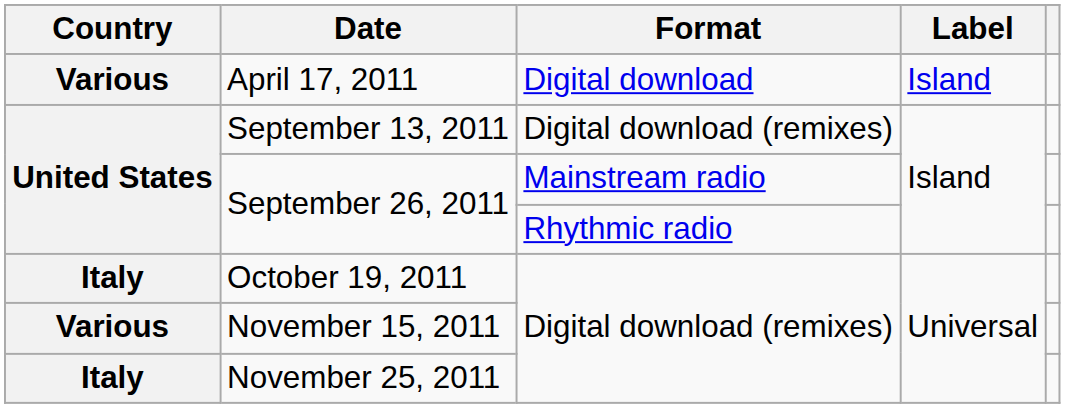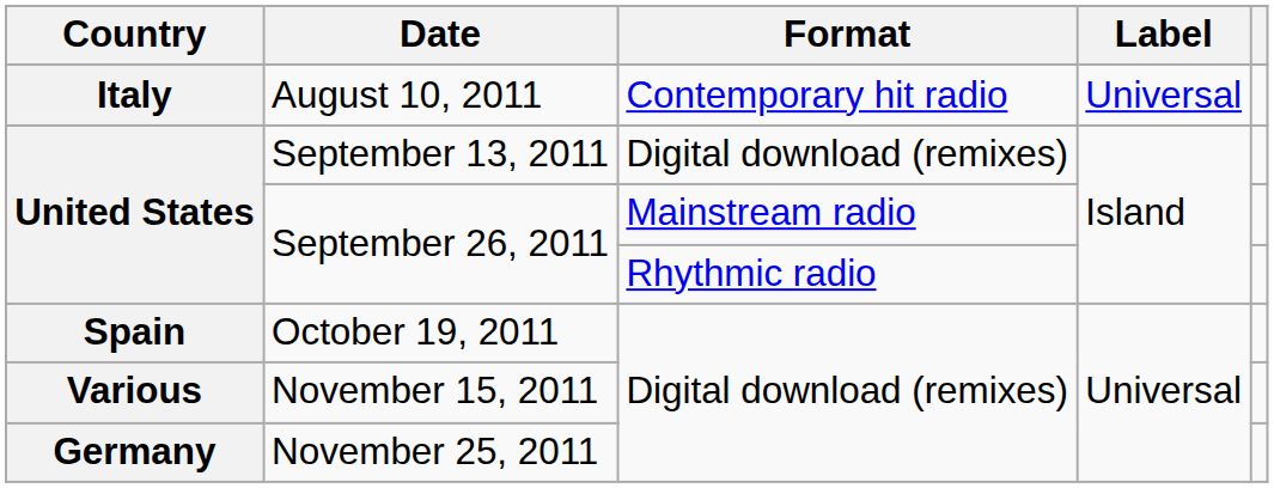 <table class="wikitable plainrowheaders">
 <tr>
 <th scope="col">Country</th>
 <th scope="col">Date</th>
 <th scope="col">Format</th>
 <th scope="col">Label</th>
 <th scope="col"></th>
 </tr>
 <tr>
-<th scope="row">Various</th>
-<td>April 17, 2011</td>
-<td><a href='#'>Digital download</a> </td>
-<td><a href='#'>Island</a></td>
+<th scope="row">Italy</th>
+<td>August 10, 2011</td>
+<td><a href='#'>Contemporary hit radio</a></td>
+<td><a href='#'>Universal</a></td>
 <td></td>
 </tr>
 <tr>
 <th scope="row" rowspan="3">United States</th>
 <td>September 13, 2011</td>
 <td>Digital download (remixes)</td>
 <td rowspan="3">Island</td>
 <td></td>
 </tr>
 <tr>
 <td rowspan="2">September 26, 2011</td>
 <td><a href='#'>Mainstream radio</a></td>
 <td></td>
 </tr>
 <tr>
 <td><a href='#'>Rhythmic radio</a></td>
 <td></td>
 </tr>
 <tr>
-<th scope="row">Italy</th>
+<th scope="row">Spain</th>
 <td>October 19, 2011</td>
 <td rowspan="3">Digital download (remixes)</td>
 <td rowspan="3">Universal</td>
 <td></td>
 </tr>
 <tr>
 <th scope="row">Various</th>
 <td>November 15, 2011</td>
 <td></td>
 </tr>
 <tr>
-<th scope="row">Italy</th>
+<th scope="row">Germany</th>
 <td>November 25, 2011</td>
 <td></td>
 </tr>
 </table>
